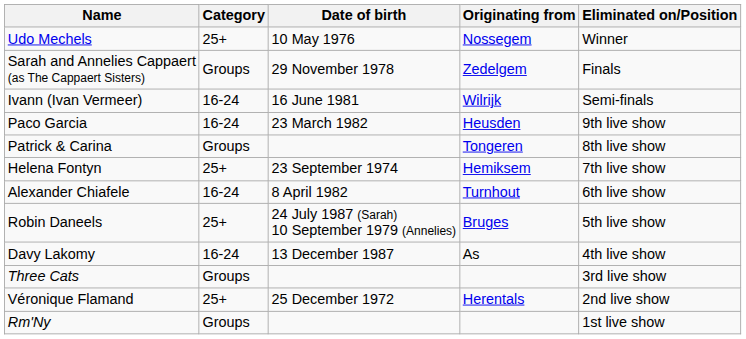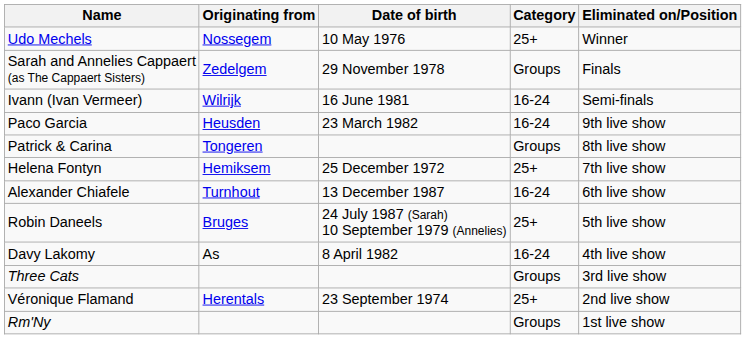 <table class="wikitable">
 <tr>
 <th>Name</th>
+<th>Originating from</th>
+<th>Date of birth</th>
 <th>Category</th>
-<th>Date of birth</th>
-<th>Originating from</th>
 <th>Eliminated on/Position</th>
 </tr>
 <tr>
 <td><a href='#'>Udo Mechels</a></td>
+<td><a href='#'>Nossegem</a></td>
+<td>10 May 1976</td>
 <td>25+</td>
-<td>10 May 1976</td>
-<td><a href='#'>Nossegem</a></td>
 <td>Winner</td>
 </tr>
 <tr>
 <td>Sarah and Annelies Cappaert <br><small>(as The Cappaert Sisters)</small></td>
+<td><a href='#'>Zedelgem</a></td>
+<td>29 November 1978</td>
 <td>Groups</td>
-<td>29 November 1978</td>
-<td><a href='#'>Zedelgem</a></td>
 <td>Finals</td>
 </tr>
 <tr>
 <td>Ivann (Ivan Vermeer)</td>
+<td><a href='#'>Wilrijk</a></td>
+<td>16 June 1981</td>
 <td>16-24</td>
-<td>16 June 1981</td>
-<td><a href='#'>Wilrijk</a></td>
 <td>Semi-finals</td>
 </tr>
 <tr>
 <td>Paco Garcia</td>
+<td><a href='#'>Heusden</a></td>
+<td>23 March 1982</td>
 <td>16-24</td>
-<td>23 March 1982</td>
-<td><a href='#'>Heusden</a></td>
 <td>9th live show</td>
 </tr>
 <tr>
 <td>Patrick & Carina</td>
+<td><a href='#'>Tongeren</a></td>
+<td></td>
 <td>Groups</td>
-<td></td>
-<td><a href='#'>Tongeren</a></td>
 <td>8th live show</td>
 </tr>
 <tr>
 <td>Helena Fontyn</td>
+<td><a href='#'>Hemiksem</a></td>
+<td>25 December 1972</td>
 <td>25+</td>
-<td>23 September 1974</td>
-<td><a href='#'>Hemiksem</a></td>
 <td>7th live show</td>
 </tr>
 <tr>
 <td>Alexander Chiafele</td>
+<td><a href='#'>Turnhout</a></td>
+<td>13 December 1987</td>
 <td>16-24</td>
-<td>8 April 1982</td>
-<td><a href='#'>Turnhout</a></td>
 <td>6th live show</td>
 </tr>
 <tr>
 <td>Robin Daneels</td>
+<td><a href='#'>Bruges</a></td>
+<td>24 July 1987 <small>(Sarah)</small><br>10 September 1979 <small>(Annelies)</small></td>
 <td>25+</td>
-<td>24 July 1987 <small>(Sarah)</small><br>10 September 1979 <small>(Annelies)</small></td>
-<td><a href='#'>Bruges</a></td>
 <td>5th live show</td>
 </tr>
 <tr>
 <td>Davy Lakomy</td>
+<td>As</td>
+<td>8 April 1982</td>
 <td>16-24</td>
-<td>13 December 1987</td>
-<td>As</td>
 <td>4th live show</td>
 </tr>
 <tr>
 <td><em>Three Cats</em></td>
-<td>Groups</td>
 <td></td>
 <td></td>
+<td>Groups</td>
 <td>3rd live show</td>
 </tr>
 <tr>
 <td>Véronique Flamand</td>
+<td><a href='#'>Herentals</a></td>
+<td>23 September 1974</td>
 <td>25+</td>
-<td>25 December 1972</td>
-<td><a href='#'>Herentals</a></td>
 <td>2nd live show</td>
 </tr>
 <tr>
 <td><em>Rm'Ny</em></td>
-<td>Groups</td>
 <td></td>
 <td></td>
+<td>Groups</td>
 <td>1st live show</td>
 </tr>
 </table>
